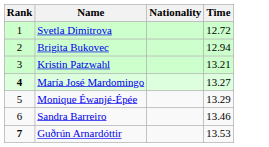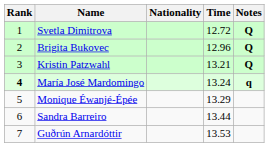 <table class="wikitable sortable" style="text-align:center">
 <tr>
 <th>Rank</th>
 <th>Name</th>
 <th>Nationality</th>
 <th>Time</th>
+<th>Notes</th>
 </tr>
 <tr bgcolor=ccffcc>
 <td>1</td>
 <td align=left><a href='#'>Svetla Dimitrova</a></td>
 <td align=left></td>
 <td>12.72</td>
+<td><strong>Q</strong></td>
 </tr>
 <tr bgcolor=ccffcc>
 <td>2</td>
 <td align=left><a href='#'>Brigita Bukovec</a></td>
 <td align=left></td>
-<td>12.94</td>
+<td>12.96</td>
+<td><strong>Q</strong></td>
 </tr>
 <tr bgcolor=ccffcc>
 <td>3</td>
 <td align=left><a href='#'>Kristin Patzwahl</a></td>
 <td align=left></td>
 <td>13.21</td>
+<td><strong>Q</strong></td>
 </tr>
 <tr bgcolor=ddffdd>
 <td><strong>4</strong></td>
 <td align=left><a href='#'>María José Mardomingo</a></td>
 <td align=left></td>
-<td>13.27</td>
+<td>13.24</td>
+<td><strong>q</strong></td>
 </tr>
 <tr>
 <td>5</td>
 <td align=left><a href='#'>Monique Éwanjé-Épée</a></td>
 <td align=left></td>
 <td>13.29</td>
+<td></td>
 </tr>
 <tr>
 <td>6</td>
 <td align=left><a href='#'>Sandra Barreiro</a></td>
 <td align=left></td>
-<td>13.46</td>
+<td>13.44</td>
+<td></td>
 </tr>
 <tr>
-<td><strong>7</strong></td>
+<td>7</td>
 <td align=left><a href='#'>Guðrún Arnardóttir</a></td>
 <td align=left></td>
 <td>13.53</td>
+<td></td>
 </tr>
 </table>
